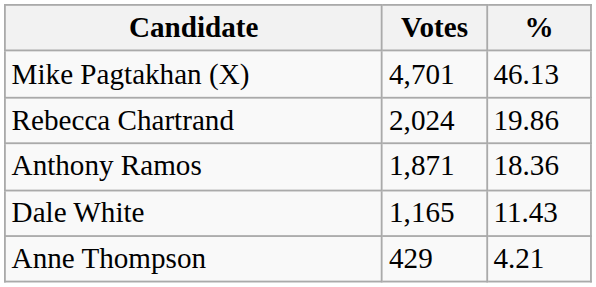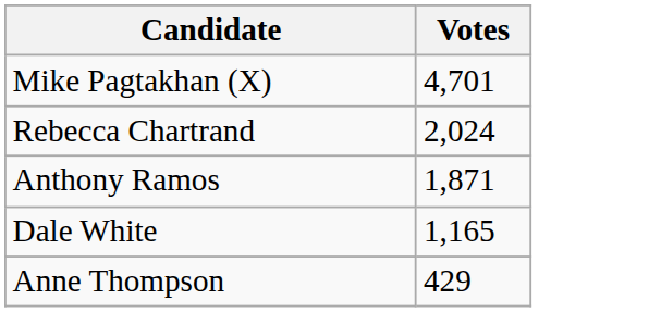 <table class="wikitable sortable">
 <tr>
 <th bgcolor="#DDDDFF" width="200px">Candidate</th>
 <th bgcolor="#DDDDFF" width="50px">Votes</th>
-<th bgcolor="#DDDDFF" width="50px">%</th>
 </tr>
 <tr>
 <td>Mike Pagtakhan (X)</td>
 <td>4,701</td>
-<td>46.13</td>
 </tr>
 <tr>
 <td>Rebecca Chartrand</td>
 <td>2,024</td>
-<td>19.86</td>
 </tr>
 <tr>
 <td>Anthony Ramos</td>
 <td>1,871</td>
-<td>18.36</td>
 </tr>
 <tr>
 <td>Dale White</td>
 <td>1,165</td>
-<td>11.43</td>
 </tr>
 <tr>
 <td>Anne Thompson</td>
 <td>429</td>
-<td>4.21</td>
 </tr>
 </table>
